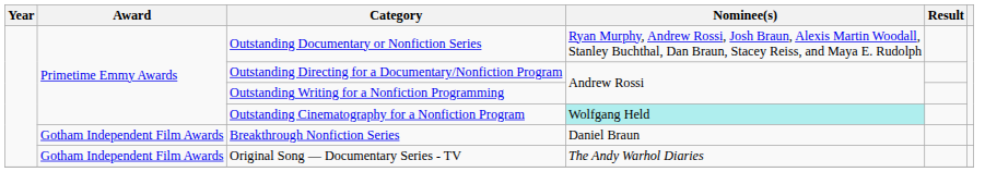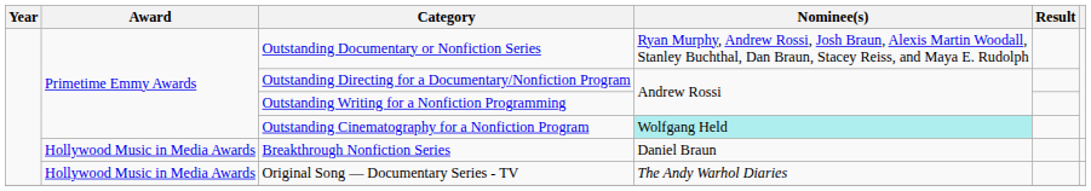 <table class="wikitable sortable plainrowheaders">
 <tr>
 <th>Year</th>
 <th>Award</th>
 <th>Category</th>
 <th>Nominee(s)</th>
 <th>Result</th>
 <th></th>
 </tr>
 <tr>
 <td rowspan="6"></td>
 <td rowspan="4"><a href='#'>Primetime Emmy Awards</a></td>
 <td><a href='#'>Outstanding Documentary or Nonfiction Series</a></td>
 <td><a href='#'>Ryan Murphy</a>, <a href='#'>Andrew Rossi</a>, <a href='#'>Josh Braun</a>, <a href='#'>Alexis Martin Woodall</a>, <br> Stanley Buchthal, Dan Braun, Stacey Reiss, and Maya E. Rudolph</td>
 <td></td>
 <td align="center" rowspan="4"> <br> </td>
 </tr>
 <tr>
 <td><a href='#'>Outstanding Directing for a Documentary/Nonfiction Program</a></td>
 <td rowspan="2">Andrew Rossi </td>
 <td></td>
 </tr>
 <tr>
 <td><a href='#'>Outstanding Writing for a Nonfiction Programming</a></td>
 <td></td>
 </tr>
 <tr>
 <td><a href='#'>Outstanding Cinematography for a Nonfiction Program</a></td>
 <td style="background: paleturquoise;">Wolfgang Held </td>
 <td></td>
 </tr>
 <tr>
-<td><a href='#'>Gotham Independent Film Awards</a></td>
+<td><a href='#'>Hollywood Music in Media Awards</a></td>
 <td><a href='#'>Breakthrough Nonfiction Series</a></td>
 <td>Daniel Braun </td>
 <td></td>
 <td></td>
 </tr>
 <tr>
-<td><a href='#'>Gotham Independent Film Awards</a></td>
+<td><a href='#'>Hollywood Music in Media Awards</a></td>
 <td>Original Song — Documentary Series - TV</td>
 <td><em>The Andy Warhol Diaries</em></td>
 <td></td>
 <td align="center"></td>
 </tr>
 <tr>
 </tr>
 </table>
